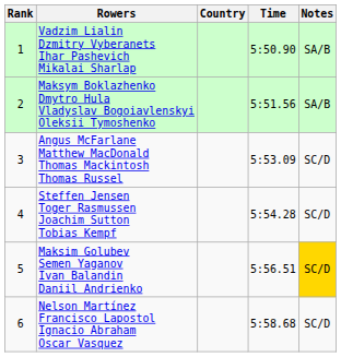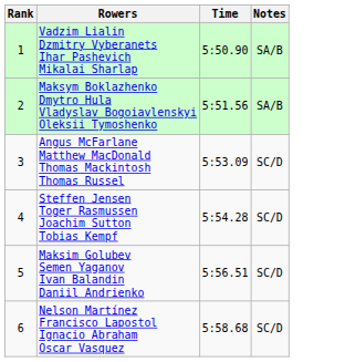 <table class="wikitable" style="text-align:center">
 <tr>
 <th>Rank</th>
 <th>Rowers</th>
-<th>Country</th>
 <th>Time</th>
 <th>Notes</th>
 </tr>
 <tr bgcolor=ccffcc>
 <td>1</td>
 <td align="left"><a href='#'>Vadzim Lialin</a><br><a href='#'>Dzmitry Vyberanets</a><br><a href='#'>Ihar Pashevich</a><br><a href='#'>Mikalai Sharlap</a></td>
-<td align="left"></td>
 <td>5:50.90</td>
 <td>SA/B</td>
 </tr>
 <tr bgcolor=ccffcc>
 <td>2</td>
 <td align="left"><a href='#'>Maksym Boklazhenko</a><br><a href='#'>Dmytro Hula</a><br><a href='#'>Vladyslav Bogoiavlenskyi</a><br><a href='#'>Oleksii Tymoshenko</a></td>
-<td align="left"></td>
 <td>5:51.56</td>
 <td>SA/B</td>
 </tr>
 <tr>
 <td>3</td>
 <td align="left"><a href='#'>Angus McFarlane</a><br><a href='#'>Matthew MacDonald</a><br><a href='#'>Thomas Mackintosh</a><br><a href='#'>Thomas Russel</a></td>
-<td align="left"></td>
 <td>5:53.09</td>
 <td>SC/D</td>
 </tr>
 <tr>
 <td>4</td>
 <td align="left"><a href='#'>Steffen Jensen</a><br><a href='#'>Toger Rasmussen</a><br><a href='#'>Joachim Sutton</a><br><a href='#'>Tobias Kempf</a></td>
-<td align="left"></td>
 <td>5:54.28</td>
 <td>SC/D</td>
 </tr>
 <tr>
 <td>5</td>
 <td align="left"><a href='#'>Maksim Golubev</a><br><a href='#'>Semen Yaganov</a><br><a href='#'>Ivan Balandin</a><br><a href='#'>Daniil Andrienko</a></td>
-<td align="left"></td>
 <td>5:56.51</td>
-<td style="background: gold;">SC/D</td>
+<td>SC/D</td>
 </tr>
 <tr>
 <td>6</td>
 <td align="left"><a href='#'>Nelson Martínez</a><br><a href='#'>Francisco Lapostol</a><br><a href='#'>Ignacio Abraham</a><br><a href='#'>Oscar Vasquez</a></td>
-<td align="left"></td>
 <td>5:58.68</td>
 <td>SC/D</td>
 </tr>
 </table>
